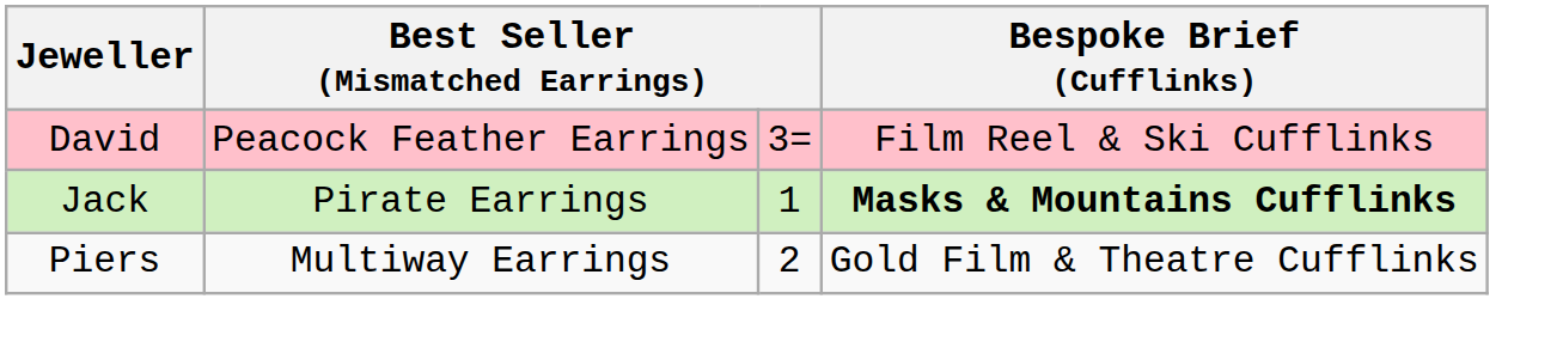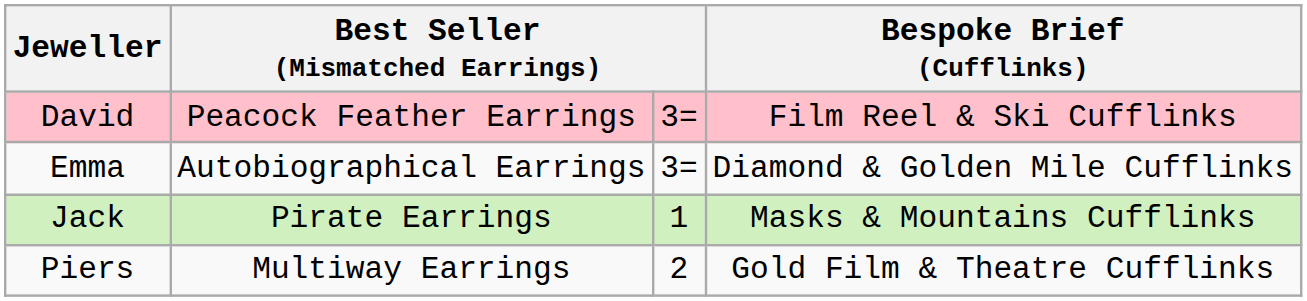 <table class="wikitable" style="text-align:center;">
 <tr>
 <th>Jeweller</th>
 <th colspan="2">Best Seller<br><small>(Mismatched Earrings)</small></th>
 <th>Bespoke Brief<br><small>(Cufflinks)</small></th>
 </tr>
 <tr style="background:Pink">
 <td>David</td>
 <td>Peacock Feather Earrings</td>
 <td>3=</td>
 <td>Film Reel & Ski Cufflinks</td>
 </tr>
+<tr>
+<td>Emma</td>
+<td>Autobiographical Earrings</td>
+<td>3=</td>
+<td>Diamond & Golden Mile Cufflinks</td>
+</tr>
 <tr style="background:#d0f0c0">
 <td>Jack</td>
 <td>Pirate Earrings</td>
 <td>1</td>
-<td><strong>Masks & Mountains Cufflinks</strong></td>
+<td>Masks & Mountains Cufflinks</td>
 </tr>
 <tr>
 <td>Piers</td>
 <td>Multiway Earrings</td>
 <td>2</td>
 <td>Gold Film & Theatre Cufflinks</td>
 </tr>
 </table>
